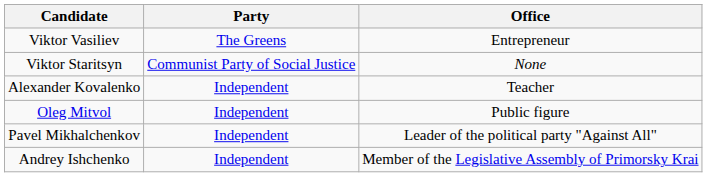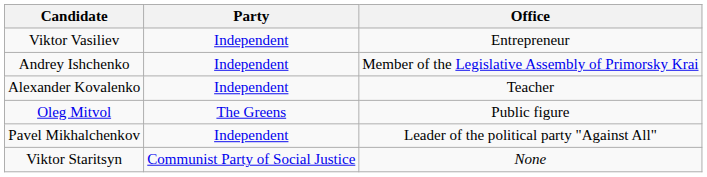 <table class="wikitable" style="text-align:center;">
 <tr>
 <th>Candidate</th>
 <th>Party</th>
 <th>Office</th>
 </tr>
 <tr>
 <td>Viktor Vasiliev</td>
-<td><a href='#'>The Greens</a></td>
+<td><a href='#'>Independent</a></td>
 <td>Entrepreneur</td>
 </tr>
 <tr>
-<td>Viktor Staritsyn</td>
-<td><a href='#'>Communist Party of Social Justice</a></td>
-<td><em>None</em></td>
+<td>Andrey Ishchenko</td>
+<td><a href='#'>Independent</a></td>
+<td>Member of the <a href='#'>Legislative Assembly of Primorsky Krai</a></td>
 </tr>
 <tr>
 <td>Alexander Kovalenko</td>
 <td><a href='#'>Independent</a></td>
 <td>Teacher</td>
 </tr>
 <tr>
 <td><a href='#'>Oleg Mitvol</a></td>
-<td><a href='#'>Independent</a></td>
+<td><a href='#'>The Greens</a></td>
 <td>Public figure</td>
 </tr>
 <tr>
 <td>Pavel Mikhalchenkov</td>
 <td><a href='#'>Independent</a></td>
 <td>Leader of the political party "Against All"</td>
 </tr>
 <tr>
-<td>Andrey Ishchenko</td>
-<td><a href='#'>Independent</a></td>
-<td>Member of the <a href='#'>Legislative Assembly of Primorsky Krai</a></td>
+<td>Viktor Staritsyn</td>
+<td><a href='#'>Communist Party of Social Justice</a></td>
+<td><em>None</em></td>
 </tr>
 </table>
